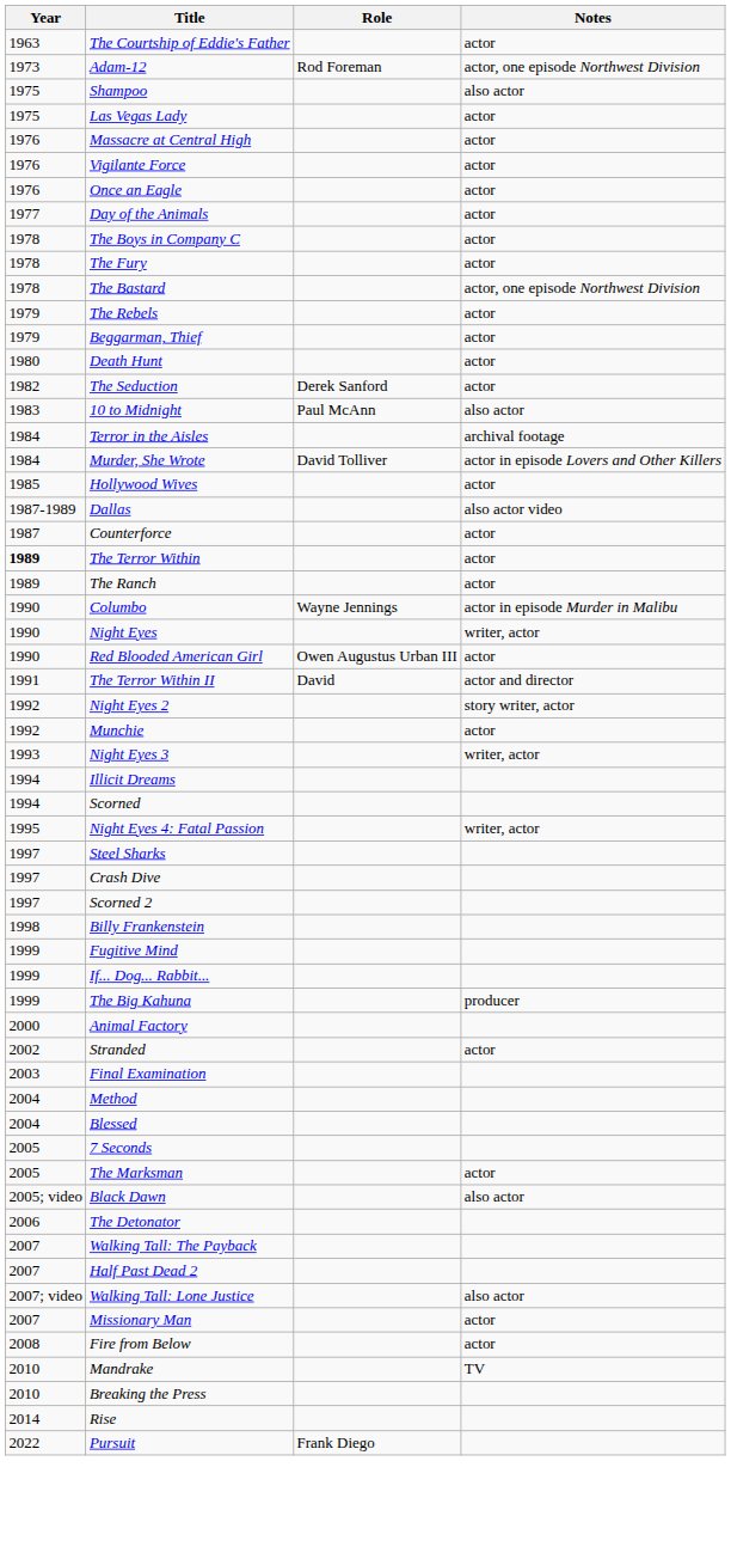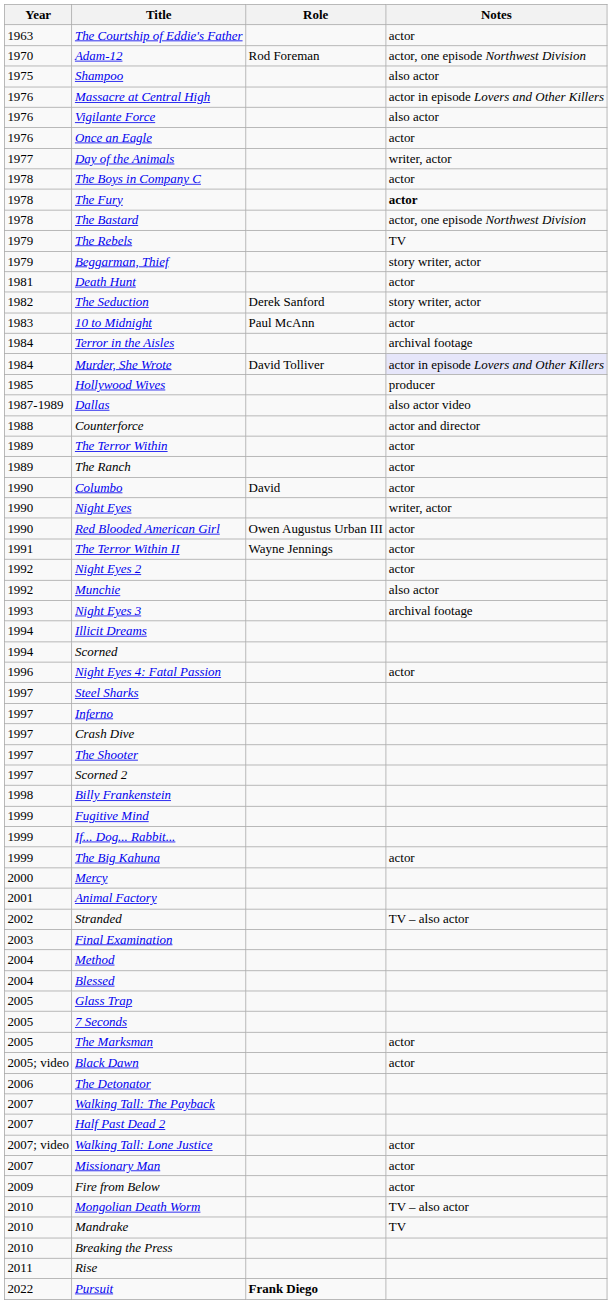 <table class="wikitable sortable">
 <tr>
 <th>Year</th>
 <th>Title</th>
 <th>Role</th>
 <th>Notes</th>
 </tr>
 <tr>
 <td>1963</td>
 <td><em><a href='#'>The Courtship of Eddie's Father</a></em></td>
 <td></td>
 <td>actor</td>
 </tr>
 <tr>
-<td>1973</td>
+<td>1970</td>
 <td><em><a href='#'>Adam-12</a></em></td>
 <td>Rod Foreman</td>
 <td>actor, one episode <em>Northwest Division</em></td>
 </tr>
 <tr>
 <td>1975</td>
 <td><em><a href='#'>Shampoo</a></em></td>
 <td></td>
 <td>also actor</td>
 </tr>
 <tr>
-<td>1975</td>
-<td><em><a href='#'>Las Vegas Lady</a></em></td>
-<td></td>
-<td>actor</td>
-</tr>
-<tr>
 <td>1976</td>
 <td><em><a href='#'>Massacre at Central High</a></em></td>
 <td></td>
-<td>actor</td>
+<td>actor in episode <em>Lovers and Other Killers</em></td>
 </tr>
 <tr>
 <td>1976</td>
 <td><em><a href='#'>Vigilante Force</a></em></td>
 <td></td>
-<td>actor</td>
+<td>also actor</td>
 </tr>
 <tr>
 <td>1976</td>
 <td><em><a href='#'>Once an Eagle</a></em></td>
 <td></td>
 <td>actor</td>
 </tr>
 <tr>
 <td>1977</td>
 <td><em><a href='#'>Day of the Animals</a></em></td>
 <td></td>
-<td>actor</td>
+<td>writer, actor</td>
 </tr>
 <tr>
 <td>1978</td>
 <td><em><a href='#'>The Boys in Company C</a></em></td>
 <td></td>
 <td>actor</td>
 </tr>
 <tr>
 <td>1978</td>
 <td><em><a href='#'>The Fury</a></em></td>
 <td></td>
-<td>actor</td>
+<td><strong>actor</strong></td>
 </tr>
 <tr>
 <td>1978</td>
 <td><em><a href='#'>The Bastard</a></em></td>
 <td></td>
 <td>actor, one episode <em>Northwest Division</em></td>
 </tr>
 <tr>
 <td>1979</td>
 <td><em><a href='#'>The Rebels</a></em></td>
 <td></td>
-<td>actor</td>
+<td>TV</td>
 </tr>
 <tr>
 <td>1979</td>
 <td><em><a href='#'>Beggarman, Thief</a></em></td>
 <td></td>
-<td>actor</td>
+<td>story writer, actor</td>
 </tr>
 <tr>
-<td>1980</td>
+<td>1981</td>
 <td><em><a href='#'>Death Hunt</a></em></td>
 <td></td>
 <td>actor</td>
 </tr>
 <tr>
 <td>1982</td>
 <td><em><a href='#'>The Seduction</a></em></td>
 <td>Derek Sanford</td>
-<td>actor</td>
+<td>story writer, actor</td>
 </tr>
 <tr>
 <td>1983</td>
 <td><em><a href='#'>10 to Midnight</a></em></td>
 <td>Paul McAnn</td>
-<td>also actor</td>
+<td>actor</td>
 </tr>
 <tr>
 <td>1984</td>
 <td><em><a href='#'>Terror in the Aisles</a></em></td>
 <td></td>
 <td>archival footage</td>
 </tr>
 <tr>
 <td>1984</td>
 <td><em><a href='#'>Murder, She Wrote</a></em></td>
 <td>David Tolliver</td>
-<td>actor in episode <em>Lovers and Other Killers</em></td>
+<td style="background: lavender;">actor in episode <em>Lovers and Other Killers</em></td>
 </tr>
 <tr>
 <td>1985</td>
 <td><em><a href='#'>Hollywood Wives</a></em></td>
 <td></td>
-<td>actor</td>
+<td>producer</td>
 </tr>
 <tr>
 <td>1987-1989</td>
 <td><em><a href='#'>Dallas</a></em></td>
 <td></td>
 <td>also actor video</td>
 </tr>
 <tr>
-<td>1987</td>
+<td>1988</td>
 <td><em>Counterforce</em></td>
 <td></td>
-<td>actor</td>
+<td>actor and director</td>
 </tr>
 <tr>
-<td><strong>1989</strong></td>
+<td>1989</td>
 <td><em><a href='#'>The Terror Within</a></em></td>
 <td></td>
 <td>actor</td>
 </tr>
 <tr>
 <td>1989</td>
 <td><em>The Ranch</em></td>
 <td></td>
 <td>actor</td>
 </tr>
 <tr>
 <td>1990</td>
 <td><em><a href='#'>Columbo</a></em></td>
-<td>Wayne Jennings</td>
-<td>actor in episode <em>Murder in Malibu</em></td>
+<td>David</td>
+<td>actor</td>
 </tr>
 <tr>
 <td>1990</td>
 <td><em><a href='#'>Night Eyes</a></em></td>
 <td></td>
 <td>writer, actor</td>
 </tr>
 <tr>
 <td>1990</td>
 <td><em><a href='#'>Red Blooded American Girl</a></em></td>
 <td>Owen Augustus Urban III</td>
 <td>actor</td>
 </tr>
 <tr>
 <td>1991</td>
 <td><em><a href='#'>The Terror Within II</a></em></td>
-<td>David</td>
-<td>actor and director</td>
+<td>Wayne Jennings</td>
+<td>actor</td>
 </tr>
 <tr>
 <td>1992</td>
 <td><em><a href='#'>Night Eyes 2</a></em></td>
 <td></td>
-<td>story writer, actor</td>
+<td>actor</td>
 </tr>
 <tr>
 <td>1992</td>
 <td><em><a href='#'>Munchie</a></em></td>
 <td></td>
-<td>actor</td>
+<td>also actor</td>
 </tr>
 <tr>
 <td>1993</td>
 <td><em><a href='#'>Night Eyes 3</a></em></td>
 <td></td>
-<td>writer, actor</td>
+<td>archival footage</td>
 </tr>
 <tr>
 <td>1994</td>
 <td><em><a href='#'>Illicit Dreams</a></em></td>
 <td></td>
 <td></td>
 </tr>
 <tr>
 <td>1994</td>
 <td><em>Scorned</em></td>
 <td></td>
 <td></td>
 </tr>
 <tr>
-<td>1995</td>
+<td>1996</td>
 <td><em><a href='#'>Night Eyes 4: Fatal Passion</a></em></td>
 <td></td>
-<td>writer, actor</td>
+<td>actor</td>
 </tr>
 <tr>
 <td>1997</td>
 <td><em><a href='#'>Steel Sharks</a></em></td>
 <td></td>
 <td></td>
 </tr>
 <tr>
 <td>1997</td>
+<td><em><a href='#'>Inferno</a></em></td>
+<td></td>
+<td></td>
+</tr>
+<tr>
+<td>1997</td>
 <td><em>Crash Dive</em></td>
+<td></td>
+<td></td>
+</tr>
+<tr>
+<td>1997</td>
+<td><em><a href='#'>The Shooter</a></em></td>
 <td></td>
 <td></td>
 </tr>
 <tr>
 <td>1997</td>
 <td><em>Scorned 2</em></td>
 <td></td>
 <td></td>
 </tr>
 <tr>
 <td>1998</td>
 <td><em><a href='#'>Billy Frankenstein</a></em></td>
 <td></td>
 <td></td>
 </tr>
 <tr>
 <td>1999</td>
 <td><em><a href='#'>Fugitive Mind</a></em></td>
 <td></td>
 <td></td>
 </tr>
 <tr>
 <td>1999</td>
 <td><em><a href='#'>If... Dog... Rabbit...</a></em></td>
 <td></td>
 <td></td>
 </tr>
 <tr>
 <td>1999</td>
 <td><em><a href='#'>The Big Kahuna</a></em></td>
 <td></td>
-<td>producer</td>
+<td>actor</td>
 </tr>
 <tr>
 <td>2000</td>
+<td><em><a href='#'>Mercy</a></em></td>
+<td></td>
+<td></td>
+</tr>
+<tr>
+<td>2001</td>
 <td><em><a href='#'>Animal Factory</a></em></td>
 <td></td>
 <td></td>
 </tr>
 <tr>
 <td>2002</td>
 <td><em>Stranded</em></td>
 <td></td>
-<td>actor</td>
+<td>TV – also actor</td>
 </tr>
 <tr>
 <td>2003</td>
 <td><em><a href='#'>Final Examination</a></em></td>
 <td></td>
 <td></td>
 </tr>
 <tr>
 <td>2004</td>
 <td><em><a href='#'>Method</a></em></td>
 <td></td>
 <td></td>
 </tr>
 <tr>
 <td>2004</td>
 <td><em><a href='#'>Blessed</a></em></td>
 <td></td>
 <td></td>
 </tr>
 <tr>
 <td>2005</td>
+<td><em><a href='#'>Glass Trap</a></em></td>
+<td></td>
+<td></td>
+</tr>
+<tr>
+<td>2005</td>
 <td><em><a href='#'>7 Seconds</a></em></td>
 <td></td>
 <td></td>
 </tr>
 <tr>
 <td>2005</td>
 <td><em><a href='#'>The Marksman</a></em></td>
 <td></td>
 <td>actor</td>
 </tr>
 <tr>
 <td>2005; video</td>
 <td><em><a href='#'>Black Dawn</a></em></td>
 <td></td>
-<td>also actor</td>
+<td>actor</td>
 </tr>
 <tr>
 <td>2006</td>
 <td><em><a href='#'>The Detonator</a></em></td>
 <td></td>
 <td></td>
 </tr>
 <tr>
 <td>2007</td>
 <td><em><a href='#'>Walking Tall: The Payback</a></em></td>
 <td></td>
 <td></td>
 </tr>
 <tr>
 <td>2007</td>
 <td><em><a href='#'>Half Past Dead 2</a></em></td>
 <td></td>
 <td></td>
 </tr>
 <tr>
 <td>2007; video</td>
 <td><em><a href='#'>Walking Tall: Lone Justice</a></em></td>
 <td></td>
-<td>also actor</td>
+<td>actor</td>
 </tr>
 <tr>
 <td>2007</td>
 <td><em><a href='#'>Missionary Man</a></em></td>
 <td></td>
 <td>actor</td>
 </tr>
 <tr>
-<td>2008</td>
+<td>2009</td>
 <td><em>Fire from Below</em></td>
 <td></td>
 <td>actor</td>
+</tr>
+<tr>
+<td>2010</td>
+<td><em><a href='#'>Mongolian Death Worm</a></em></td>
+<td></td>
+<td>TV – also actor</td>
 </tr>
 <tr>
 <td>2010</td>
 <td><em>Mandrake</em></td>
 <td></td>
 <td>TV</td>
 </tr>
 <tr>
 <td>2010</td>
 <td><em>Breaking the Press</em></td>
 <td></td>
 <td></td>
 </tr>
 <tr>
-<td>2014</td>
+<td>2011</td>
 <td><em>Rise</em></td>
 <td></td>
 <td></td>
 </tr>
 <tr>
 <td>2022</td>
 <td><em><a href='#'>Pursuit</a></em></td>
-<td>Frank Diego</td>
+<td><strong>Frank Diego</strong></td>
 <td></td>
 </tr>
 </table>
